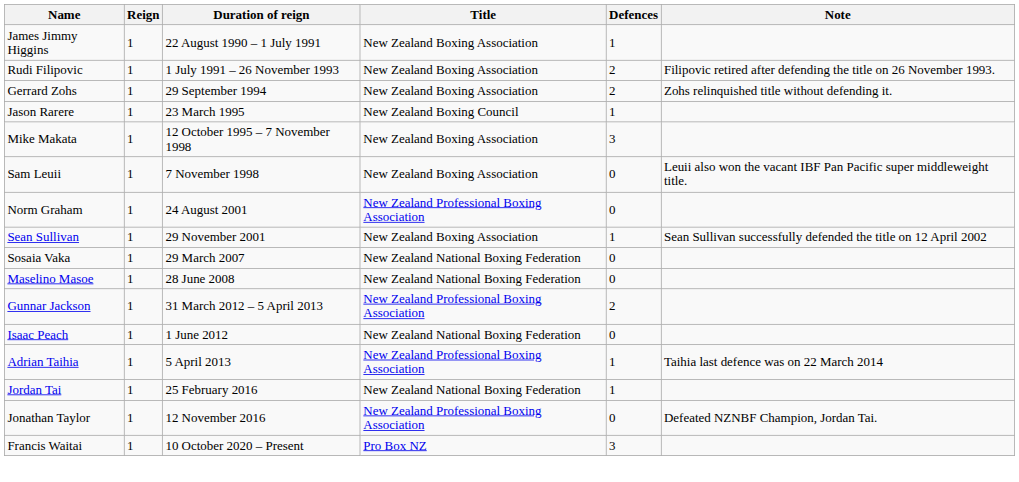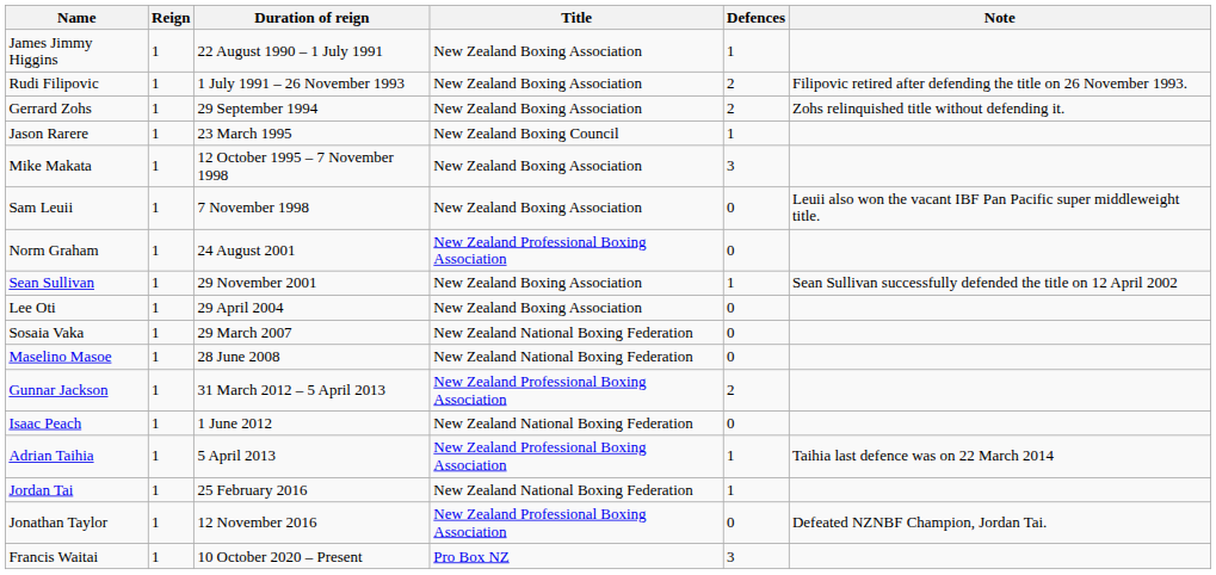 <table class="wikitable">
 <tr>
 <th>Name</th>
 <th>Reign</th>
 <th>Duration of reign</th>
 <th>Title</th>
 <th>Defences</th>
 <th>Note</th>
 </tr>
 <tr>
 <td>James Jimmy Higgins</td>
 <td>1</td>
 <td>22 August 1990 – 1 July 1991</td>
 <td>New Zealand Boxing Association</td>
 <td>1</td>
 <td></td>
 </tr>
 <tr>
 <td>Rudi Filipovic</td>
 <td>1</td>
 <td>1 July 1991 – 26 November 1993</td>
 <td>New Zealand Boxing Association</td>
 <td>2</td>
 <td>Filipovic retired after defending the title on 26 November 1993.</td>
 </tr>
 <tr>
 <td>Gerrard Zohs</td>
 <td>1</td>
 <td>29 September 1994</td>
 <td>New Zealand Boxing Association</td>
 <td>2</td>
 <td>Zohs relinquished title without defending it.</td>
 </tr>
 <tr>
 <td>Jason Rarere</td>
 <td>1</td>
 <td>23 March 1995</td>
 <td>New Zealand Boxing Council</td>
 <td>1</td>
 <td></td>
 </tr>
 <tr>
 <td>Mike Makata</td>
 <td>1</td>
 <td>12 October 1995 – 7 November 1998</td>
 <td>New Zealand Boxing Association</td>
 <td>3</td>
 <td></td>
 </tr>
 <tr>
 <td>Sam Leuii</td>
 <td>1</td>
 <td>7 November 1998</td>
 <td>New Zealand Boxing Association</td>
 <td>0</td>
 <td>Leuii also won the vacant IBF Pan Pacific super middleweight title.</td>
 </tr>
 <tr>
 <td>Norm Graham</td>
 <td>1</td>
 <td>24 August 2001</td>
 <td><a href='#'>New Zealand Professional Boxing Association</a></td>
 <td>0</td>
 <td></td>
 </tr>
 <tr>
 <td><a href='#'>Sean Sullivan</a></td>
 <td>1</td>
 <td>29 November 2001</td>
 <td>New Zealand Boxing Association</td>
 <td>1</td>
 <td>Sean Sullivan successfully defended the title on 12 April 2002</td>
 </tr>
 <tr>
+<td>Lee Oti</td>
+<td>1</td>
+<td>29 April 2004</td>
+<td>New Zealand Boxing Association</td>
+<td>0</td>
+<td></td>
+</tr>
+<tr>
 <td>Sosaia Vaka</td>
 <td>1</td>
 <td>29 March 2007</td>
 <td>New Zealand National Boxing Federation</td>
 <td>0</td>
 <td></td>
 </tr>
 <tr>
 <td><a href='#'>Maselino Masoe</a></td>
 <td>1</td>
 <td>28 June 2008</td>
 <td>New Zealand National Boxing Federation</td>
 <td>0</td>
 <td></td>
 </tr>
 <tr>
 <td><a href='#'>Gunnar Jackson</a></td>
 <td>1</td>
 <td>31 March 2012 – 5 April 2013</td>
 <td><a href='#'>New Zealand Professional Boxing Association</a></td>
 <td>2</td>
 <td></td>
 </tr>
 <tr>
 <td><a href='#'>Isaac Peach</a></td>
 <td>1</td>
 <td>1 June 2012</td>
 <td>New Zealand National Boxing Federation</td>
 <td>0</td>
 <td></td>
 </tr>
 <tr>
 <td><a href='#'>Adrian Taihia</a></td>
 <td>1</td>
 <td>5 April 2013</td>
 <td><a href='#'>New Zealand Professional Boxing Association</a></td>
 <td>1</td>
 <td>Taihia last defence was on 22 March 2014</td>
 </tr>
 <tr>
 <td><a href='#'>Jordan Tai</a></td>
 <td>1</td>
 <td>25 February 2016</td>
 <td>New Zealand National Boxing Federation</td>
 <td>1</td>
 <td></td>
 </tr>
 <tr>
 <td>Jonathan Taylor</td>
 <td>1</td>
 <td>12 November 2016</td>
 <td><a href='#'>New Zealand Professional Boxing Association</a></td>
 <td>0</td>
 <td>Defeated NZNBF Champion, Jordan Tai.</td>
 </tr>
 <tr>
 <td>Francis Waitai</td>
 <td>1</td>
 <td>10 October 2020 – Present</td>
 <td><a href='#'>Pro Box NZ</a></td>
 <td>3</td>
 <td></td>
 </tr>
 </table>
